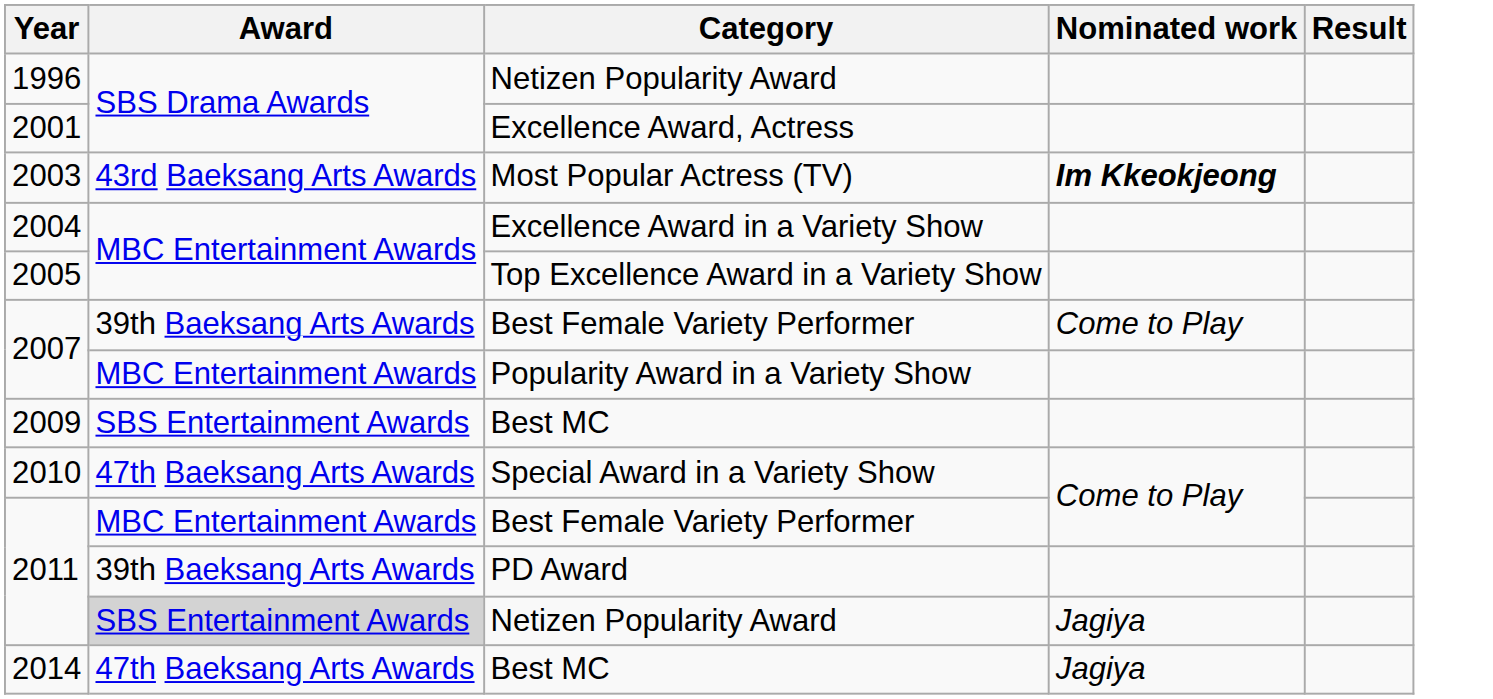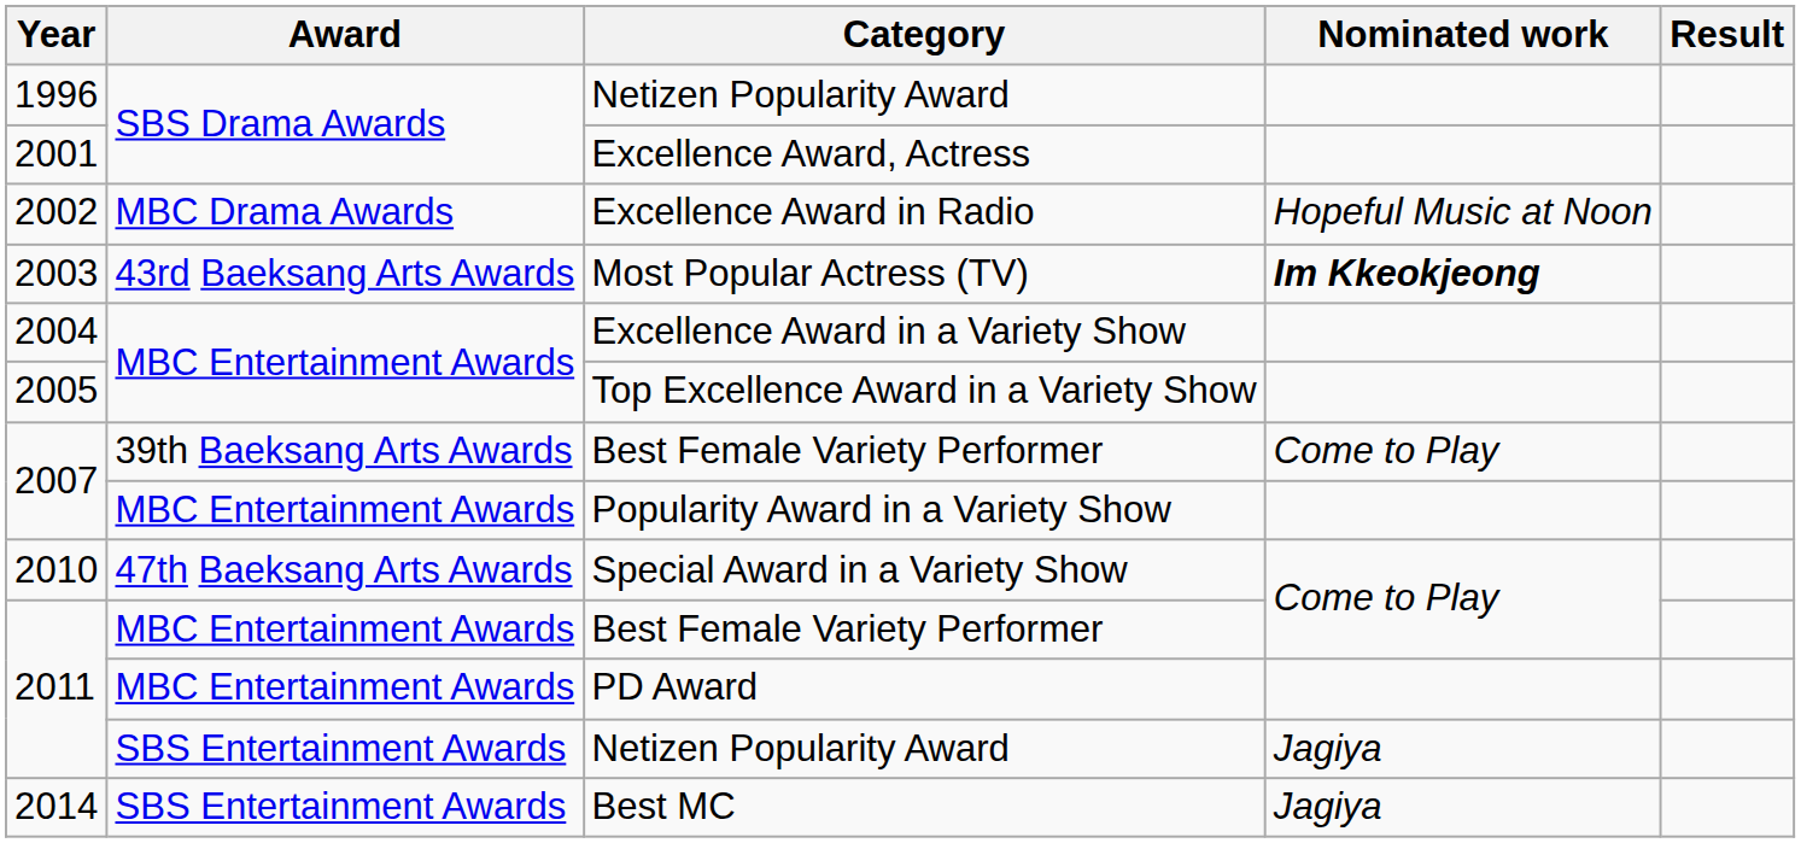 <table class="wikitable">
 <tr>
 <th>Year</th>
 <th>Award</th>
 <th>Category</th>
 <th>Nominated work</th>
 <th>Result</th>
 </tr>
 <tr>
 <td>1996</td>
 <td rowspan="2"><a href='#'>SBS Drama Awards</a></td>
 <td>Netizen Popularity Award</td>
 <td></td>
 <td></td>
 </tr>
 <tr>
 <td>2001</td>
 <td>Excellence Award, Actress</td>
 <td></td>
+<td></td>
+</tr>
+<tr>
+<td>2002</td>
+<td><a href='#'>MBC Drama Awards</a></td>
+<td>Excellence Award in Radio</td>
+<td><em>Hopeful Music at Noon</em></td>
 <td></td>
 </tr>
 <tr>
 <td>2003</td>
 <td><a href='#'>43rd</a> <a href='#'>Baeksang Arts Awards</a></td>
 <td>Most Popular Actress (TV)</td>
 <td><strong><em>Im Kkeokjeong</em></strong></td>
 <td></td>
 </tr>
 <tr>
 <td>2004</td>
 <td rowspan="2"><a href='#'>MBC Entertainment Awards</a></td>
 <td>Excellence Award in a Variety Show</td>
 <td></td>
 <td></td>
 </tr>
 <tr>
 <td>2005</td>
 <td>Top Excellence Award in a Variety Show</td>
 <td></td>
 <td></td>
 </tr>
 <tr>
 <td rowspan=2>2007</td>
 <td>39th <a href='#'>Baeksang Arts Awards</a></td>
 <td>Best Female Variety Performer</td>
 <td><em>Come to Play</em></td>
 <td></td>
 </tr>
 <tr>
 <td><a href='#'>MBC Entertainment Awards</a></td>
 <td>Popularity Award in a Variety Show</td>
 <td></td>
 <td></td>
 </tr>
 <tr>
-<td>2009</td>
-<td><a href='#'>SBS Entertainment Awards</a></td>
-<td>Best MC</td>
-<td></td>
-<td></td>
-</tr>
-<tr>
 <td>2010</td>
 <td><a href='#'>47th</a> <a href='#'>Baeksang Arts Awards</a></td>
 <td>Special Award in a Variety Show</td>
 <td rowspan=2><em>Come to Play</em></td>
 <td></td>
 </tr>
 <tr>
 <td rowspan=3>2011</td>
 <td><a href='#'>MBC Entertainment Awards</a></td>
 <td>Best Female Variety Performer</td>
 <td></td>
 </tr>
 <tr>
-<td>39th <a href='#'>Baeksang Arts Awards</a></td>
+<td><a href='#'>MBC Entertainment Awards</a></td>
 <td>PD Award</td>
 <td></td>
 <td></td>
 </tr>
 <tr>
-<td style="background: lightgrey;"><a href='#'>SBS Entertainment Awards</a></td>
+<td><a href='#'>SBS Entertainment Awards</a></td>
 <td>Netizen Popularity Award</td>
 <td><em>Jagiya</em></td>
 <td></td>
 </tr>
 <tr>
 <td>2014</td>
-<td><a href='#'>47th</a> <a href='#'>Baeksang Arts Awards</a></td>
+<td><a href='#'>SBS Entertainment Awards</a></td>
 <td>Best MC</td>
 <td><em>Jagiya</em></td>
 <td></td>
 </tr>
 </table>
